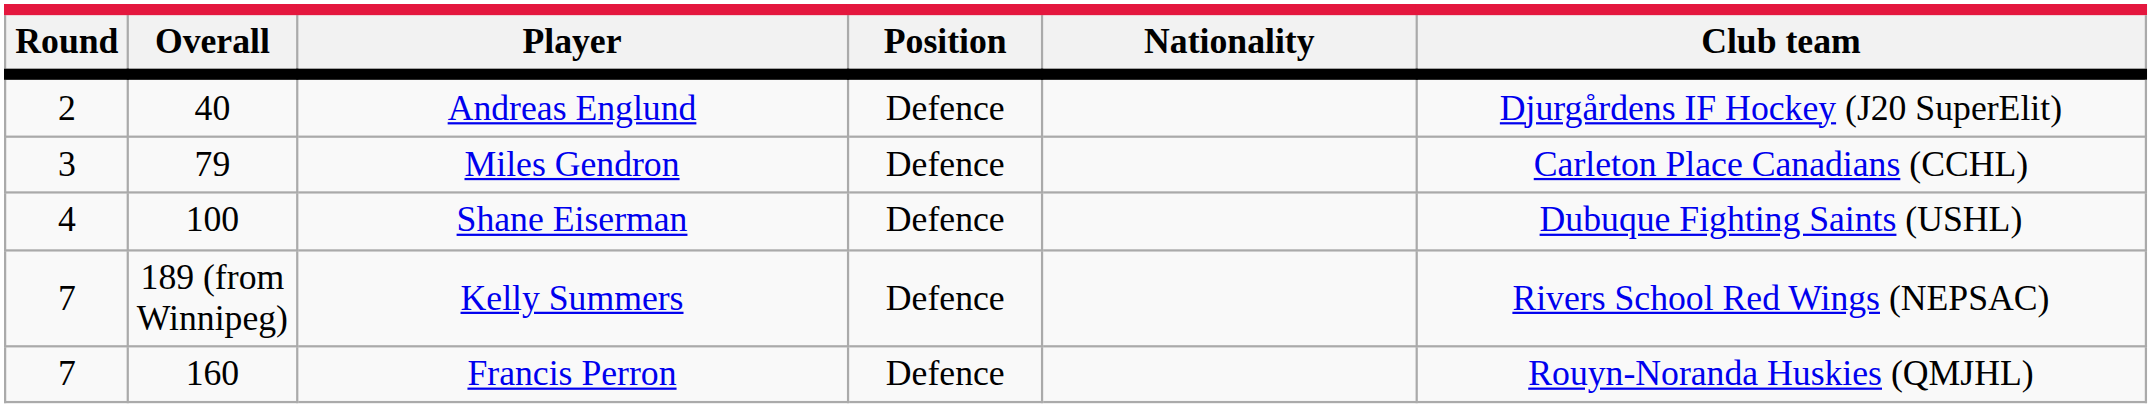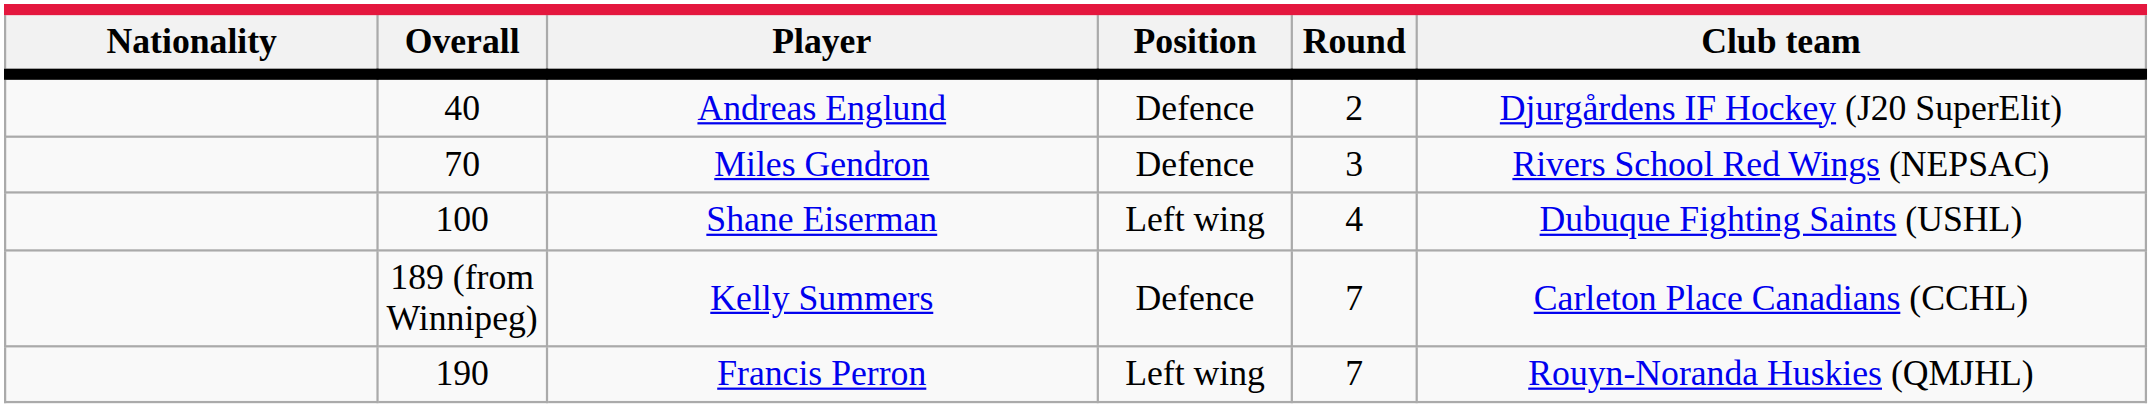 <table class="wikitable sortable" style="text-align:center">
 <tr style="background:#fff; border-top:#e4173e 5px solid; border-bottom:#000 5px solid;">
-<th style="width:3em">Round</th>
+<th style="width:10em">Nationality</th>
 <th style="width:4em">Overall</th>
 <th style="width:15em">Player</th>
 <th style="width:5em">Position</th>
-<th style="width:10em">Nationality</th>
+<th style="width:3em">Round</th>
 <th style="width:20em">Club team</th>
 </tr>
 <tr>
-<td>2</td>
+<td></td>
 <td>40</td>
 <td><a href='#'>Andreas Englund</a></td>
 <td>Defence</td>
-<td></td>
+<td>2</td>
 <td><a href='#'>Djurgårdens IF Hockey</a> (J20 SuperElit)</td>
 </tr>
 <tr>
-<td>3</td>
-<td>79</td>
+<td></td>
+<td>70</td>
 <td><a href='#'>Miles Gendron</a></td>
 <td>Defence</td>
+<td>3</td>
+<td><a href='#'>Rivers School Red Wings</a> (NEPSAC)</td>
+</tr>
+<tr>
 <td></td>
+<td>100</td>
+<td><a href='#'>Shane Eiserman</a></td>
+<td>Left wing</td>
+<td>4</td>
+<td><a href='#'>Dubuque Fighting Saints</a> (USHL)</td>
+</tr>
+<tr>
+<td></td>
+<td>189 (from Winnipeg)</td>
+<td><a href='#'>Kelly Summers</a></td>
+<td>Defence</td>
+<td>7</td>
 <td><a href='#'>Carleton Place Canadians</a> (CCHL)</td>
 </tr>
 <tr>
-<td>4</td>
-<td>100</td>
-<td><a href='#'>Shane Eiserman</a></td>
-<td>Defence</td>
 <td></td>
-<td><a href='#'>Dubuque Fighting Saints</a> (USHL)</td>
-</tr>
-<tr>
+<td>190</td>
+<td><a href='#'>Francis Perron</a></td>
+<td>Left wing</td>
 <td>7</td>
-<td>189 (from Winnipeg)</td>
-<td><a href='#'>Kelly Summers</a></td>
-<td>Defence</td>
-<td></td>
-<td><a href='#'>Rivers School Red Wings</a> (NEPSAC)</td>
-</tr>
-<tr>
-<td>7</td>
-<td>160</td>
-<td><a href='#'>Francis Perron</a></td>
-<td>Defence</td>
-<td></td>
 <td><a href='#'>Rouyn-Noranda Huskies</a> (QMJHL)</td>
 </tr>
 </table>
